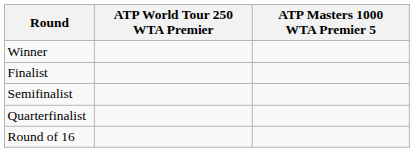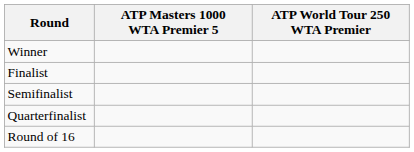 <table class="wikitable">
 <tr>
 <th width=100>Round</th>
+<th width=180>ATP Masters 1000<br> WTA Premier 5</th>
 <th width=180>ATP World Tour 250 <br> WTA Premier</th>
-<th width=180>ATP Masters 1000<br> WTA Premier 5</th>
 </tr>
 <tr>
 <td>Winner</td>
 <td></td>
 <td></td>
 </tr>
 <tr>
 <td>Finalist</td>
 <td></td>
 <td></td>
 </tr>
 <tr>
 <td>Semifinalist</td>
 <td></td>
 <td></td>
 </tr>
 <tr>
 <td>Quarterfinalist</td>
 <td></td>
 <td></td>
 </tr>
 <tr>
 <td>Round of 16</td>
 <td></td>
 <td></td>
 </tr>
 </table>
